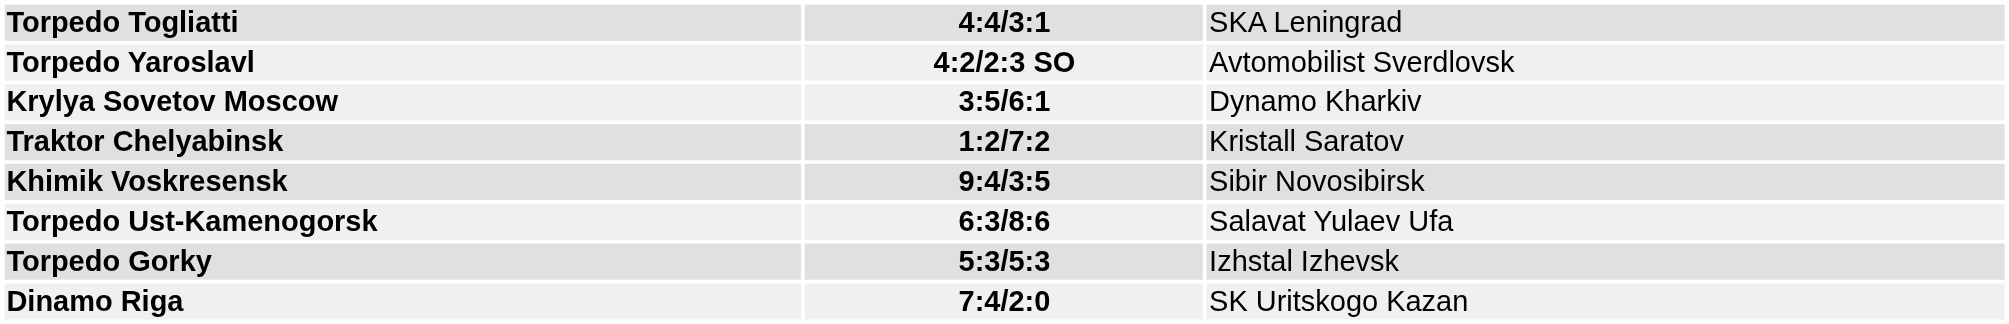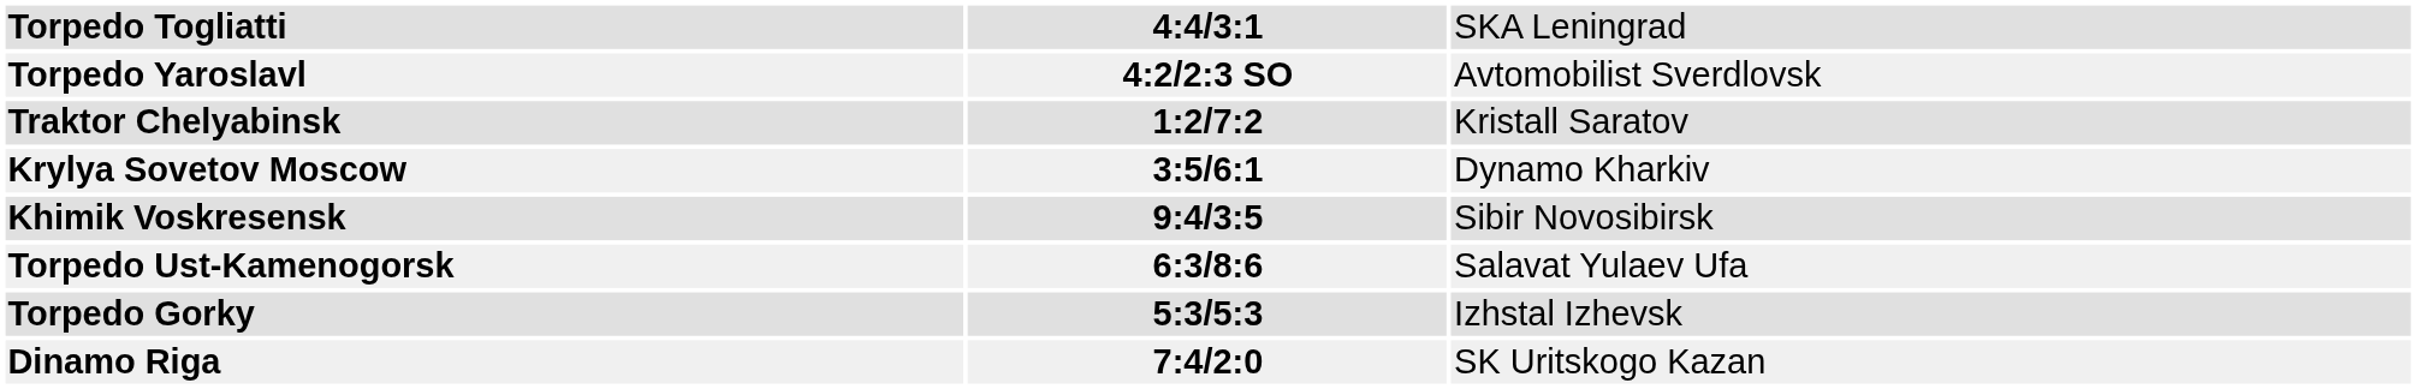 <table width="70%">
 <tr bgcolor="#e0e0e0">
 <td style="width:40%;"><strong>Torpedo Togliatti</strong></td>
 <td style="width:20%;" align="center"><strong>4:4/3:1</strong></td>
 <td style="width:40%;">SKA Leningrad</td>
 </tr>
 <tr bgcolor="#f0f0f0">
 <td><strong>Torpedo Yaroslavl</strong></td>
 <td align="center"><strong>4:2/2:3 SO</strong></td>
 <td>Avtomobilist Sverdlovsk</td>
 </tr>
+<tr bgcolor="#e0e0e0">
+<td><strong>Traktor Chelyabinsk</strong></td>
+<td align="center"><strong>1:2/7:2</strong></td>
+<td>Kristall Saratov</td>
+</tr>
 <tr bgcolor="#f0f0f0">
 <td><strong>Krylya Sovetov Moscow</strong></td>
 <td align="center"><strong>3:5/6:1</strong></td>
 <td>Dynamo Kharkiv</td>
-</tr>
-<tr bgcolor="#e0e0e0">
-<td><strong>Traktor Chelyabinsk</strong></td>
-<td align="center"><strong>1:2/7:2</strong></td>
-<td>Kristall Saratov</td>
 </tr>
 <tr bgcolor="#e0e0e0">
 <td><strong>Khimik Voskresensk</strong></td>
 <td align="center"><strong>9:4/3:5</strong></td>
 <td>Sibir Novosibirsk</td>
 </tr>
 <tr bgcolor="#f0f0f0">
 <td><strong>Torpedo Ust-Kamenogorsk</strong></td>
 <td align="center"><strong>6:3/8:6</strong></td>
 <td>Salavat Yulaev Ufa</td>
 </tr>
 <tr bgcolor="#e0e0e0">
 <td><strong>Torpedo Gorky</strong></td>
 <td align="center"><strong>5:3/5:3</strong></td>
 <td>Izhstal Izhevsk</td>
 </tr>
 <tr bgcolor="#f0f0f0">
 <td><strong>Dinamo Riga</strong></td>
 <td align="center"><strong>7:4/2:0</strong></td>
 <td>SK Uritskogo Kazan</td>
 </tr>
 </table>
